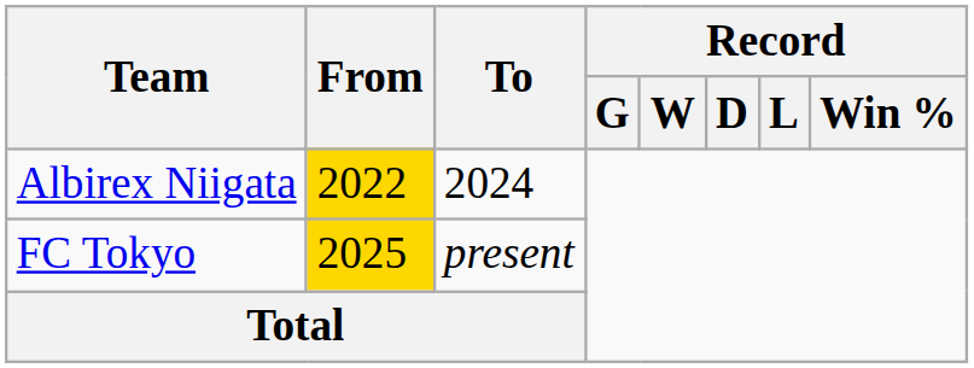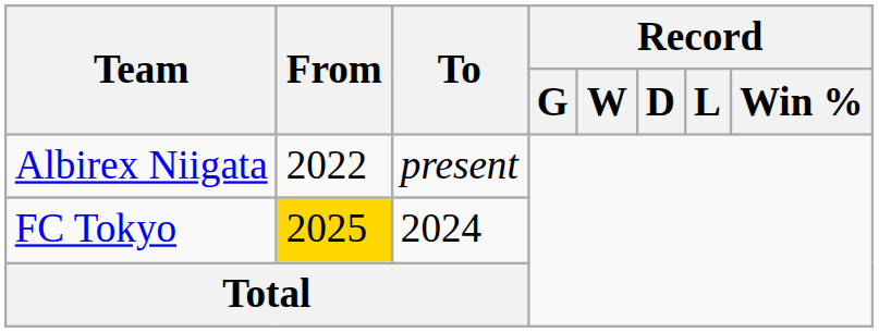 <table class="wikitable" style="text-align: center">
 <tr>
 <th rowspan="2">Team</th>
 <th rowspan="2">From</th>
 <th rowspan="2">To</th>
 <th colspan="5">Record</th>
 </tr>
 <tr>
 <th>G</th>
 <th>W</th>
 <th>D</th>
 <th>L</th>
 <th>Win %</th>
 </tr>
 <tr>
 <td align="left"><a href='#'>Albirex Niigata</a></td>
-<td align="left" style="background: gold;">2022</td>
-<td align="left">2024<br></td>
+<td align="left">2022</td>
+<td align="left"><em>present</em><br></td>
 </tr>
 <tr>
 <td align="left"><a href='#'>FC Tokyo</a></td>
 <td align="left" style="background: gold;">2025</td>
-<td align="left"><em>present</em><br></td>
+<td align="left">2024<br></td>
 </tr>
 <tr>
 <th colspan="3">Total<br></th>
 </tr>
 </table>
